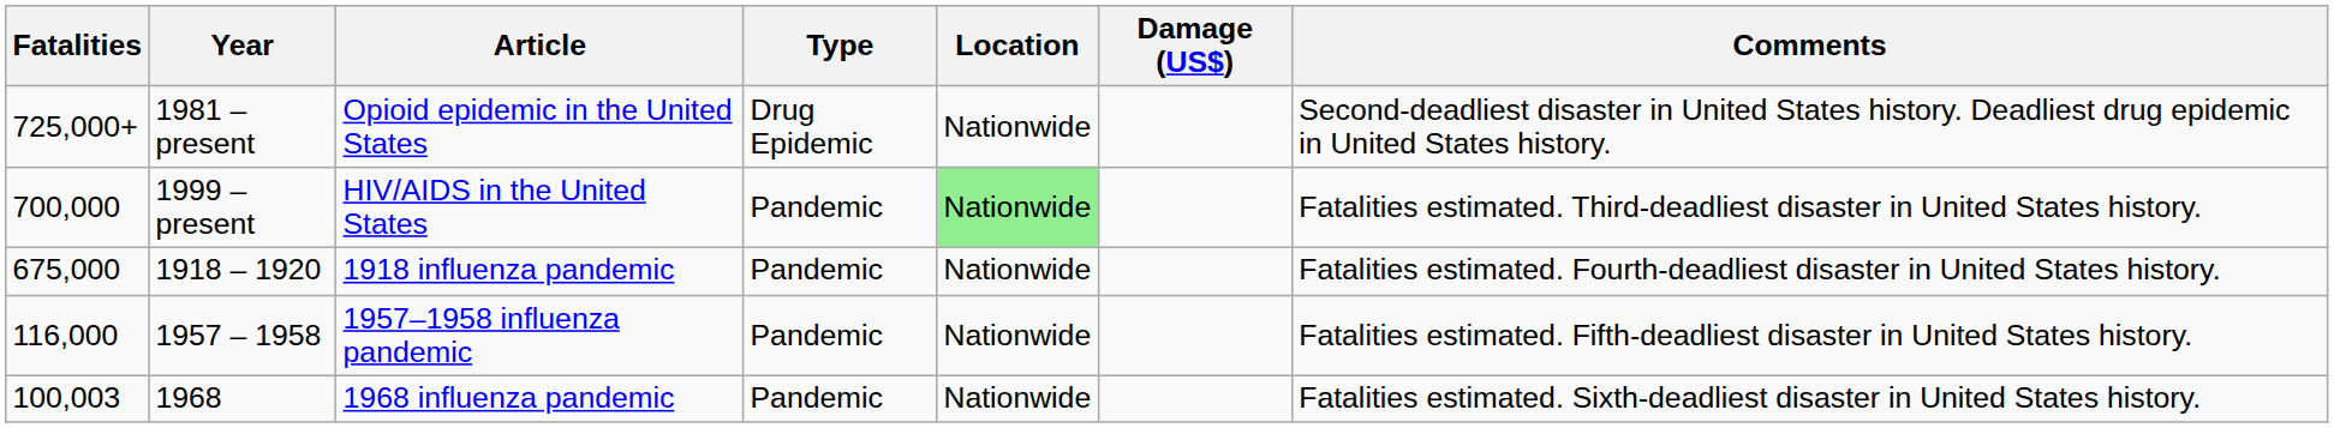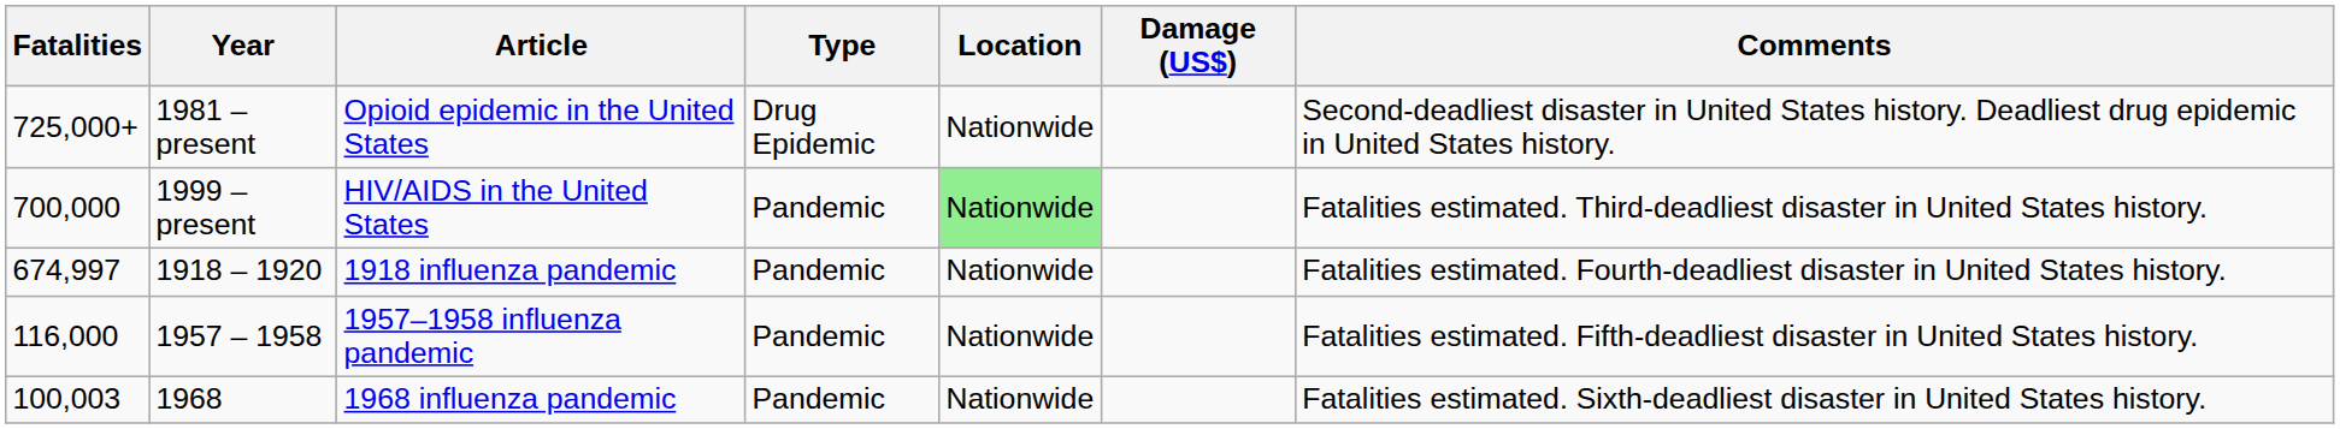 <table class="wikitable sortable">
 <tr>
 <th data-sort-type="number">Fatalities</th>
 <th>Year</th>
 <th>Article</th>
 <th>Type</th>
 <th>Location</th>
 <th>Damage (<a href='#'>US$</a>)</th>
 <th>Comments</th>
 </tr>
 <tr>
 <td>725,000+</td>
 <td>1981 – present</td>
 <td><a href='#'>Opioid epidemic in the United States</a></td>
 <td>Drug Epidemic</td>
 <td>Nationwide</td>
 <td></td>
 <td>Second-deadliest disaster in United States history. Deadliest drug epidemic in United States history.</td>
 </tr>
 <tr>
 <td>700,000</td>
 <td>1999 – present</td>
 <td><a href='#'>HIV/AIDS in the United States</a></td>
 <td>Pandemic</td>
 <td style="background: lightgreen;">Nationwide</td>
 <td></td>
 <td>Fatalities estimated. Third-deadliest disaster in United States history.</td>
 </tr>
 <tr>
-<td>675,000</td>
+<td>674,997</td>
 <td>1918 – 1920</td>
 <td><a href='#'>1918 influenza pandemic</a></td>
 <td>Pandemic</td>
 <td>Nationwide</td>
 <td></td>
 <td>Fatalities estimated. Fourth-deadliest disaster in United States history.</td>
 </tr>
 <tr>
 <td>116,000</td>
 <td>1957 – 1958</td>
 <td><a href='#'>1957–1958 influenza pandemic</a></td>
 <td>Pandemic</td>
 <td>Nationwide</td>
 <td></td>
 <td>Fatalities estimated. Fifth-deadliest disaster in United States history.</td>
 </tr>
 <tr>
 <td>100,003</td>
 <td>1968</td>
 <td><a href='#'>1968 influenza pandemic</a></td>
 <td>Pandemic</td>
 <td>Nationwide</td>
 <td></td>
 <td>Fatalities estimated. Sixth-deadliest disaster in United States history.</td>
 </tr>
 </table>
